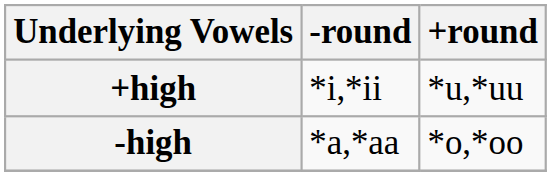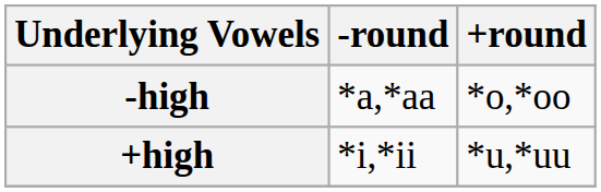 <table class="wikitable">
 <tr>
 <th>Underlying Vowels</th>
 <th>-round</th>
 <th>+round</th>
 </tr>
 <tr>
+<th>-high</th>
+<td>*a,*aa</td>
+<td>*o,*oo</td>
+</tr>
+<tr>
 <th>+high</th>
 <td>*i,*ii</td>
 <td>*u,*uu</td>
 </tr>
 <tr>
-<th>-high</th>
-<td>*a,*aa</td>
-<td>*o,*oo</td>
-</tr>
-<tr>
 </tr>
 </table>
